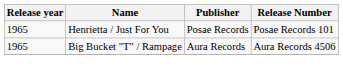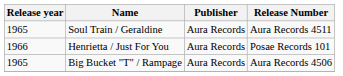 <table class="wikitable" style="margin: 0 0 0 0;">
 <tr>
 <th>Release year</th>
 <th>Name</th>
 <th>Publisher</th>
 <th>Release Number</th>
 </tr>
 <tr>
 <td>1965</td>
+<td>Soul Train / Geraldine</td>
+<td>Aura Records</td>
+<td>Aura Records 4511</td>
+</tr>
+<tr>
+<td>1966</td>
 <td>Henrietta  / Just For You</td>
-<td>Posae Records</td>
+<td>Aura Records</td>
 <td>Posae Records 101</td>
 </tr>
 <tr>
 <td>1965</td>
 <td>Big Bucket "T" / Rampage</td>
 <td>Aura Records</td>
 <td>Aura Records 4506</td>
 </tr>
 <tr>
 </tr>
 </table>
